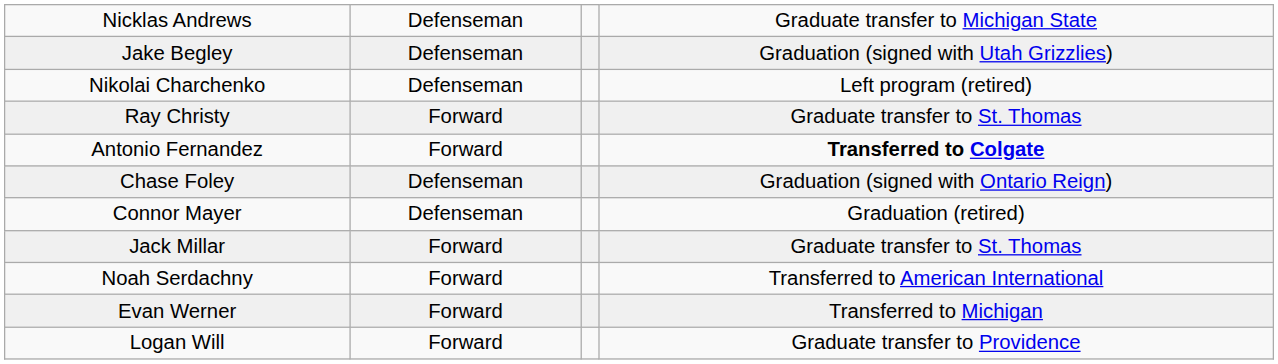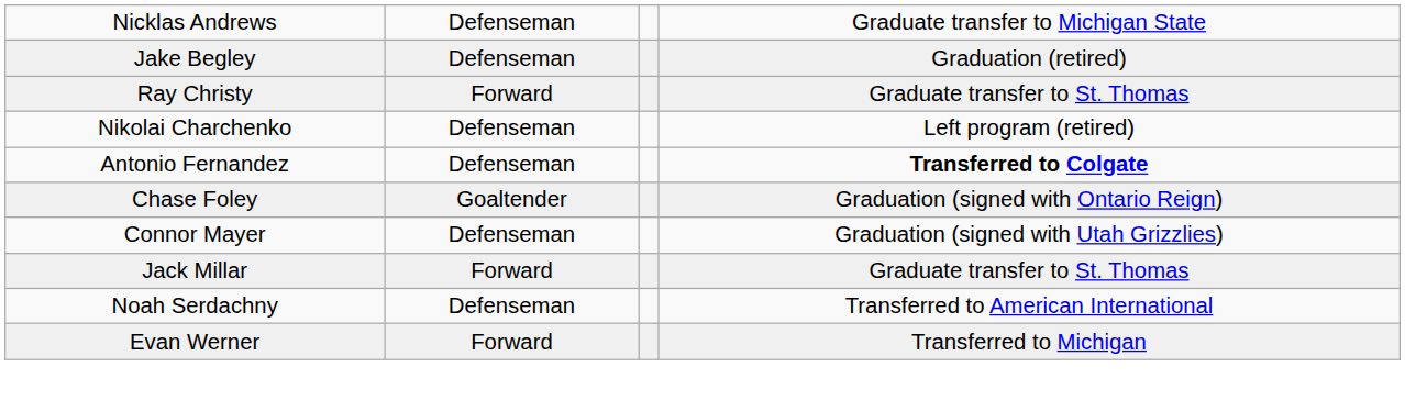 <table class="wikitable" width=1000>
 <tr align="center" bgcolor="">
 <td>Nicklas Andrews</td>
 <td>Defenseman</td>
 <td></td>
 <td>Graduate transfer to <a href='#'>Michigan State</a></td>
 </tr>
 <tr align="center" bgcolor="f0f0f0">
 <td>Jake Begley</td>
 <td>Defenseman</td>
 <td></td>
-<td>Graduation (signed with <a href='#'>Utah Grizzlies</a>)</td>
-</tr>
-<tr align="center" bgcolor="">
-<td>Nikolai Charchenko</td>
-<td>Defenseman</td>
-<td></td>
-<td>Left program (retired)</td>
+<td>Graduation (retired)</td>
 </tr>
 <tr align="center" bgcolor="f0f0f0">
 <td>Ray Christy</td>
 <td>Forward</td>
 <td></td>
 <td>Graduate transfer to <a href='#'>St. Thomas</a></td>
 </tr>
 <tr align="center" bgcolor="">
+<td>Nikolai Charchenko</td>
+<td>Defenseman</td>
+<td></td>
+<td>Left program (retired)</td>
+</tr>
+<tr align="center" bgcolor="">
 <td>Antonio Fernandez</td>
-<td>Forward</td>
+<td>Defenseman</td>
 <td></td>
 <td><strong>Transferred to <a href='#'>Colgate</a></strong></td>
 </tr>
 <tr align="center" bgcolor="f0f0f0">
 <td>Chase Foley</td>
-<td>Defenseman</td>
+<td>Goaltender</td>
 <td></td>
 <td>Graduation (signed with <a href='#'>Ontario Reign</a>)</td>
 </tr>
 <tr align="center" bgcolor="">
 <td>Connor Mayer</td>
 <td>Defenseman</td>
 <td></td>
-<td>Graduation (retired)</td>
+<td>Graduation (signed with <a href='#'>Utah Grizzlies</a>)</td>
 </tr>
 <tr align="center" bgcolor="f0f0f0">
 <td>Jack Millar</td>
 <td>Forward</td>
 <td></td>
 <td>Graduate transfer to <a href='#'>St. Thomas</a></td>
 </tr>
 <tr align="center" bgcolor="">
 <td>Noah Serdachny</td>
-<td>Forward</td>
+<td>Defenseman</td>
 <td></td>
 <td>Transferred to <a href='#'>American International</a></td>
 </tr>
 <tr align="center" bgcolor="f0f0f0">
 <td>Evan Werner</td>
 <td>Forward</td>
 <td></td>
 <td>Transferred to <a href='#'>Michigan</a></td>
 </tr>
-<tr align="center" bgcolor="">
-<td>Logan Will</td>
-<td>Forward</td>
-<td></td>
-<td>Graduate transfer to <a href='#'>Providence</a></td>
-</tr>
 </table>
